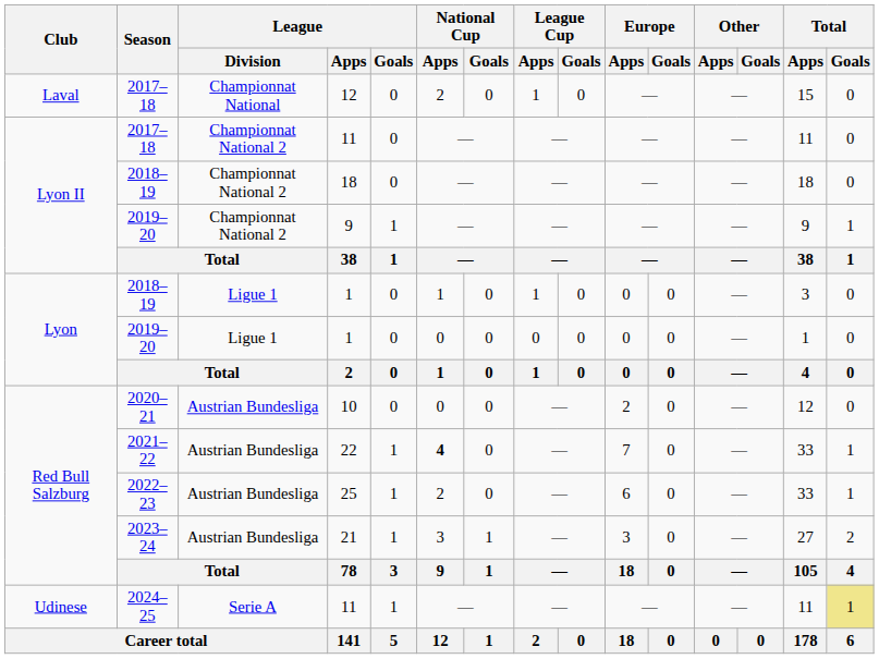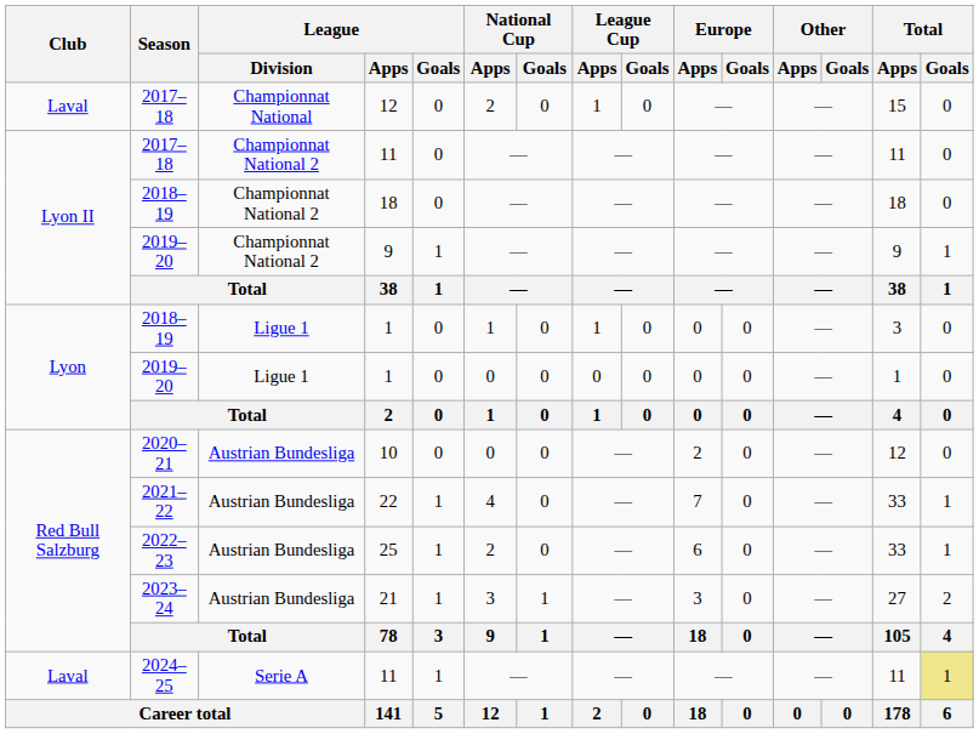 <table class="wikitable" style="text-align: center">
 <tr>
 <th rowspan="2">Club</th>
 <th rowspan="2">Season</th>
 <th colspan="3">League</th>
 <th colspan="2">National Cup</th>
 <th colspan="2">League Cup</th>
 <th colspan="2">Europe</th>
 <th colspan="2">Other</th>
 <th colspan="2">Total</th>
 </tr>
 <tr>
 <th>Division</th>
 <th>Apps</th>
 <th>Goals</th>
 <th>Apps</th>
 <th>Goals</th>
 <th>Apps</th>
 <th>Goals</th>
 <th>Apps</th>
 <th>Goals</th>
 <th>Apps</th>
 <th>Goals</th>
 <th>Apps</th>
 <th>Goals</th>
 </tr>
 <tr>
 <td><a href='#'>Laval</a></td>
 <td><a href='#'>2017–18</a></td>
 <td><a href='#'>Championnat National</a></td>
 <td>12</td>
 <td>0</td>
 <td>2</td>
 <td>0</td>
 <td>1</td>
 <td>0</td>
 <td colspan="2">—</td>
 <td colspan="2">—</td>
 <td>15</td>
 <td>0</td>
 </tr>
 <tr>
 <td rowspan="4"><a href='#'>Lyon II</a></td>
 <td><a href='#'>2017–18</a></td>
 <td><a href='#'>Championnat National 2</a></td>
 <td>11</td>
 <td>0</td>
 <td colspan="2">—</td>
 <td colspan="2">—</td>
 <td colspan="2">—</td>
 <td colspan="2">—</td>
 <td>11</td>
 <td>0</td>
 </tr>
 <tr>
 <td><a href='#'>2018–19</a></td>
 <td>Championnat National 2</td>
 <td>18</td>
 <td>0</td>
 <td colspan="2">—</td>
 <td colspan="2">—</td>
 <td colspan="2">—</td>
 <td colspan="2">—</td>
 <td>18</td>
 <td>0</td>
 </tr>
 <tr>
 <td><a href='#'>2019–20</a></td>
 <td>Championnat National 2</td>
 <td>9</td>
 <td>1</td>
 <td colspan="2">—</td>
 <td colspan="2">—</td>
 <td colspan="2">—</td>
 <td colspan="2">—</td>
 <td>9</td>
 <td>1</td>
 </tr>
 <tr>
 <th colspan="2">Total</th>
 <th>38</th>
 <th>1</th>
 <th colspan="2">—</th>
 <th colspan="2">—</th>
 <th colspan="2">—</th>
 <th colspan="2">—</th>
 <th>38</th>
 <th>1</th>
 </tr>
 <tr>
 <td rowspan="3"><a href='#'>Lyon</a></td>
 <td><a href='#'>2018–19</a></td>
 <td><a href='#'>Ligue 1</a></td>
 <td>1</td>
 <td>0</td>
 <td>1</td>
 <td>0</td>
 <td>1</td>
 <td>0</td>
 <td>0</td>
 <td>0</td>
 <td colspan="2">—</td>
 <td>3</td>
 <td>0</td>
 </tr>
 <tr>
 <td><a href='#'>2019–20</a></td>
 <td>Ligue 1</td>
 <td>1</td>
 <td>0</td>
 <td>0</td>
 <td>0</td>
 <td>0</td>
 <td>0</td>
 <td>0</td>
 <td>0</td>
 <td colspan="2">—</td>
 <td>1</td>
 <td>0</td>
 </tr>
 <tr>
 <th colspan="2">Total</th>
 <th>2</th>
 <th>0</th>
 <th>1</th>
 <th>0</th>
 <th>1</th>
 <th>0</th>
 <th>0</th>
 <th>0</th>
 <th colspan="2">—</th>
 <th>4</th>
 <th>0</th>
 </tr>
 <tr>
 <td rowspan="5"><a href='#'>Red Bull Salzburg</a></td>
 <td><a href='#'>2020–21</a></td>
 <td><a href='#'>Austrian Bundesliga</a></td>
 <td>10</td>
 <td>0</td>
 <td>0</td>
 <td>0</td>
 <td colspan="2">—</td>
 <td>2</td>
 <td>0</td>
 <td colspan="2">—</td>
 <td>12</td>
 <td>0</td>
 </tr>
 <tr>
 <td><a href='#'>2021–22</a></td>
 <td>Austrian Bundesliga</td>
 <td>22</td>
 <td>1</td>
-<td><strong>4</strong></td>
+<td>4</td>
 <td>0</td>
 <td colspan="2">—</td>
 <td>7</td>
 <td>0</td>
 <td colspan="2">—</td>
 <td>33</td>
 <td>1</td>
 </tr>
 <tr>
 <td><a href='#'>2022–23</a></td>
 <td>Austrian Bundesliga</td>
 <td>25</td>
 <td>1</td>
 <td>2</td>
 <td>0</td>
 <td colspan="2">—</td>
 <td>6</td>
 <td>0</td>
 <td colspan="2">—</td>
 <td>33</td>
 <td>1</td>
 </tr>
 <tr>
 <td><a href='#'>2023–24</a></td>
 <td>Austrian Bundesliga</td>
 <td>21</td>
 <td>1</td>
 <td>3</td>
 <td>1</td>
 <td colspan="2">—</td>
 <td>3</td>
 <td>0</td>
 <td colspan="2">—</td>
 <td>27</td>
 <td>2</td>
 </tr>
 <tr>
 <th colspan="2">Total</th>
 <th>78</th>
 <th>3</th>
 <th>9</th>
 <th>1</th>
 <th colspan="2">—</th>
 <th>18</th>
 <th>0</th>
 <th colspan="2">—</th>
 <th>105</th>
 <th>4</th>
 </tr>
 <tr>
-<td><a href='#'>Udinese</a></td>
+<td><a href='#'>Laval</a></td>
 <td><a href='#'>2024–25</a></td>
 <td><a href='#'>Serie A</a></td>
 <td>11</td>
 <td>1</td>
 <td colspan="2">—</td>
 <td colspan="2">—</td>
 <td colspan="2">—</td>
 <td colspan="2">—</td>
 <td>11</td>
 <td style="background: khaki;">1</td>
 </tr>
 <tr>
 <th colspan="3">Career total</th>
 <th>141</th>
 <th>5</th>
 <th>12</th>
 <th>1</th>
 <th>2</th>
 <th>0</th>
 <th>18</th>
 <th>0</th>
 <th>0</th>
 <th>0</th>
 <th>178</th>
 <th>6</th>
 </tr>
 </table>
